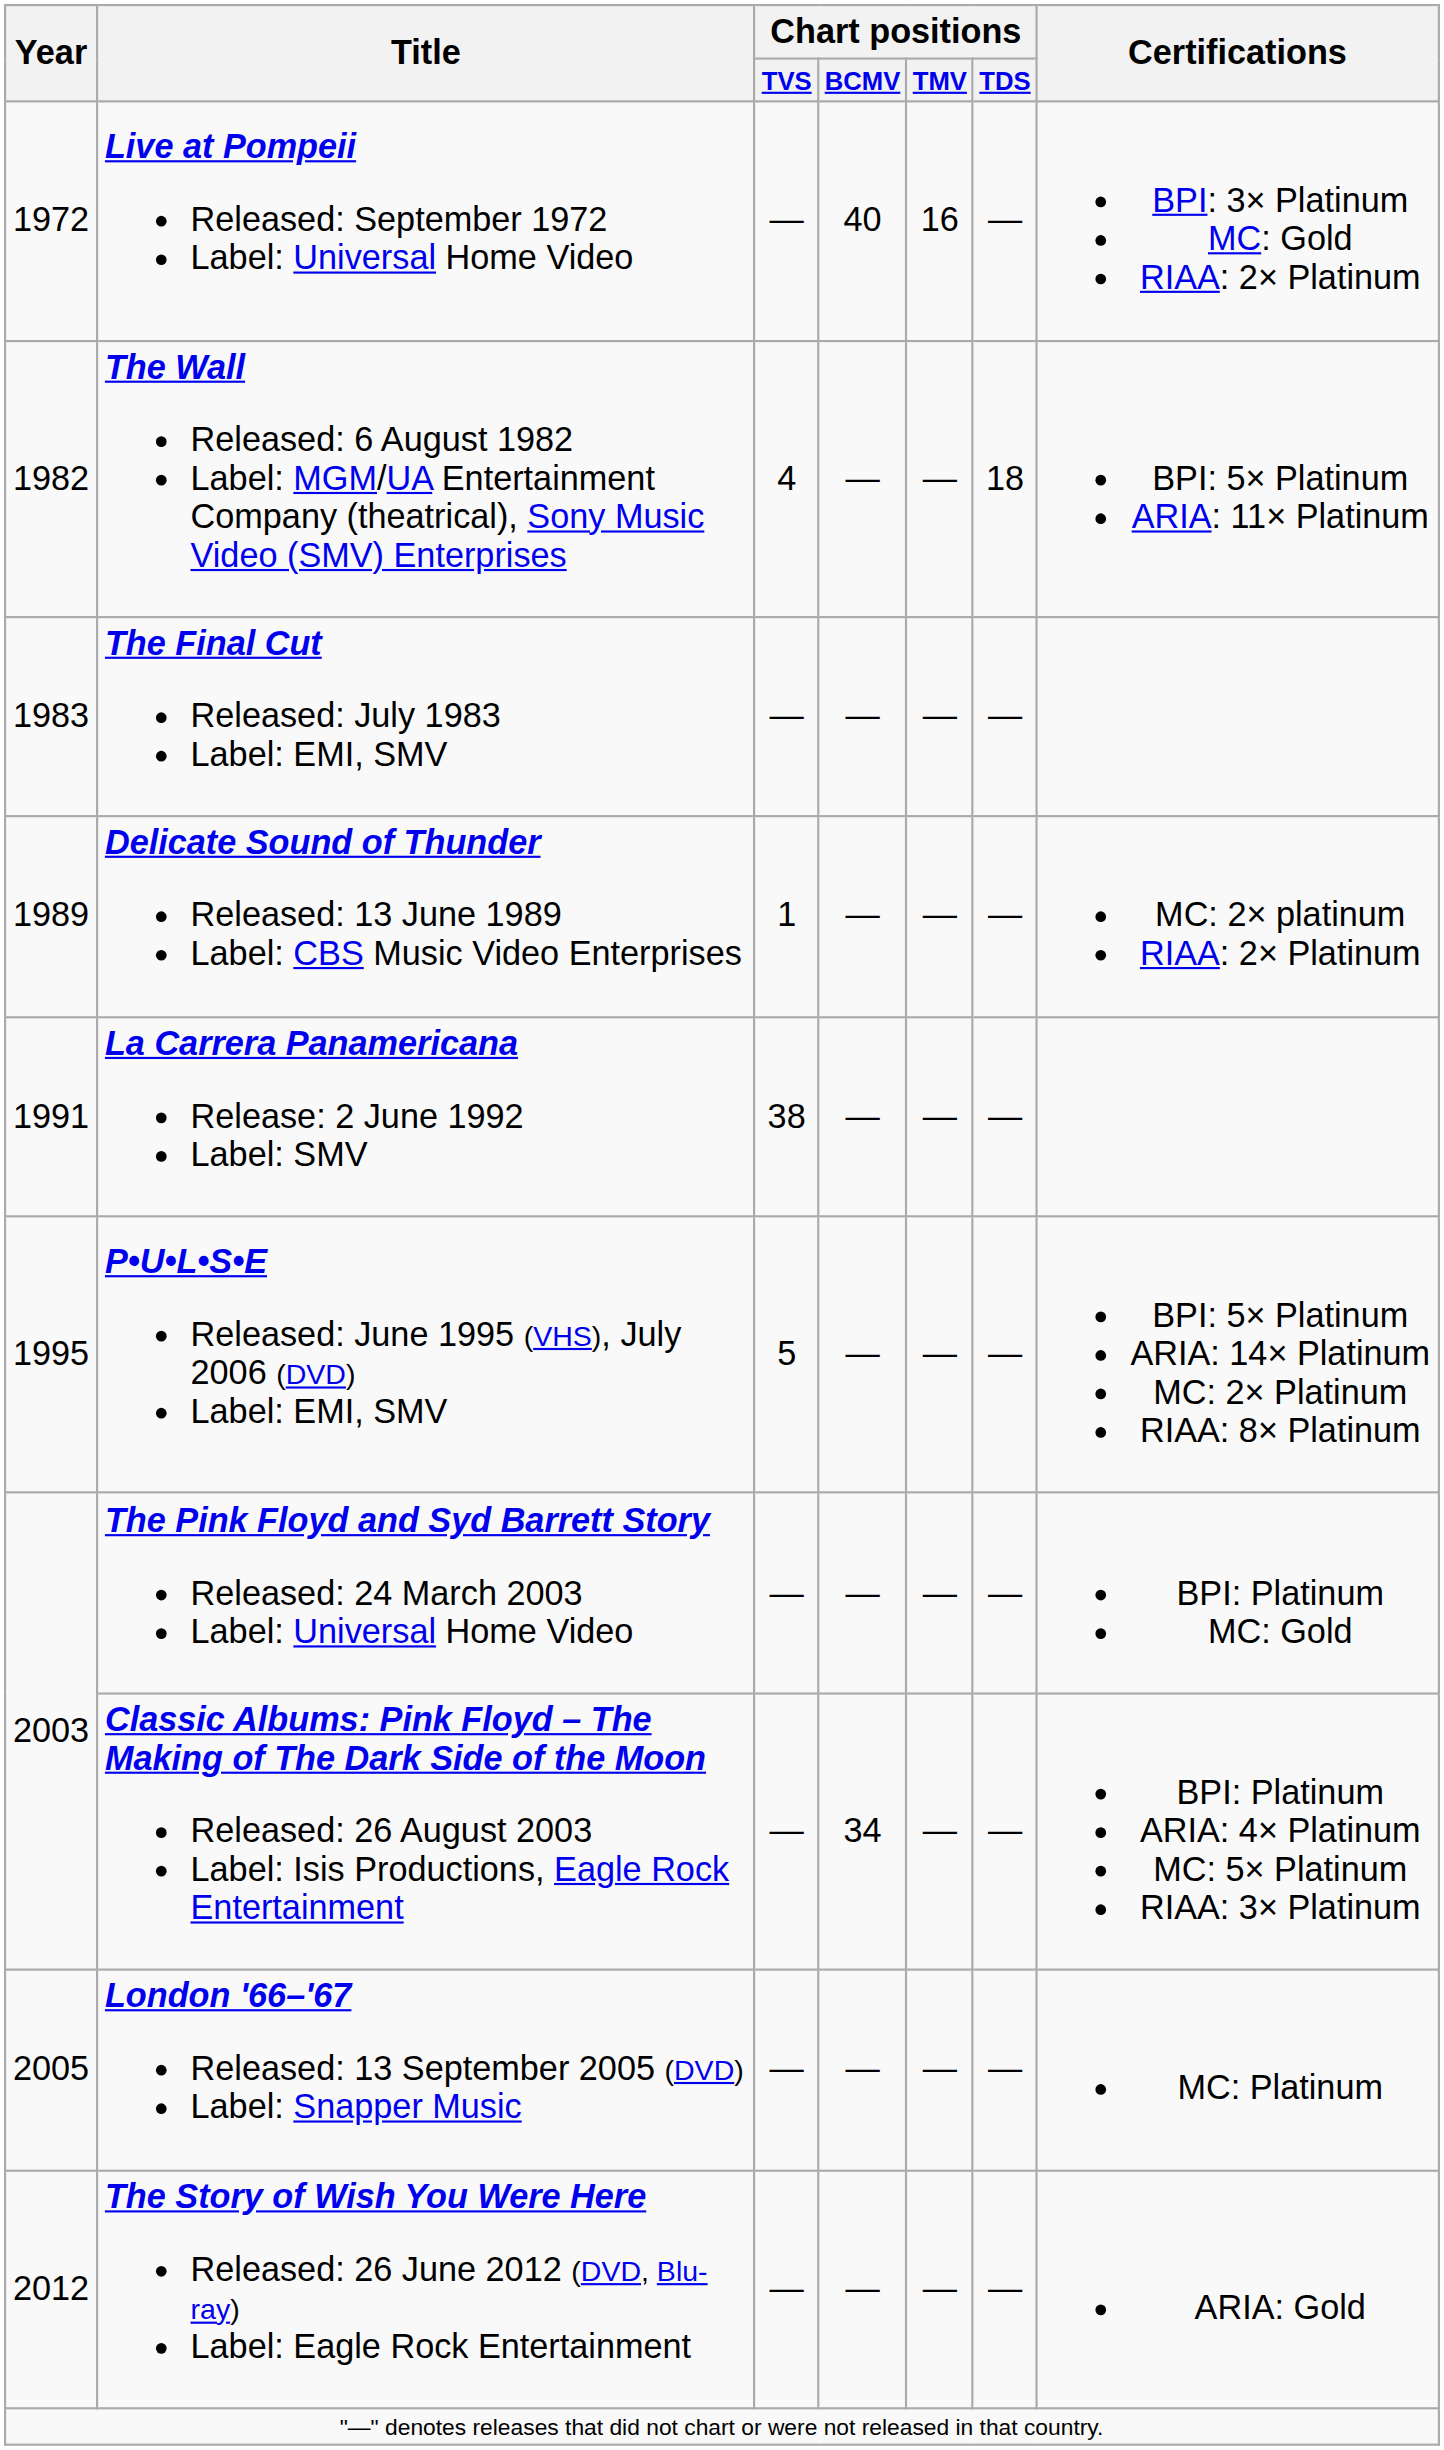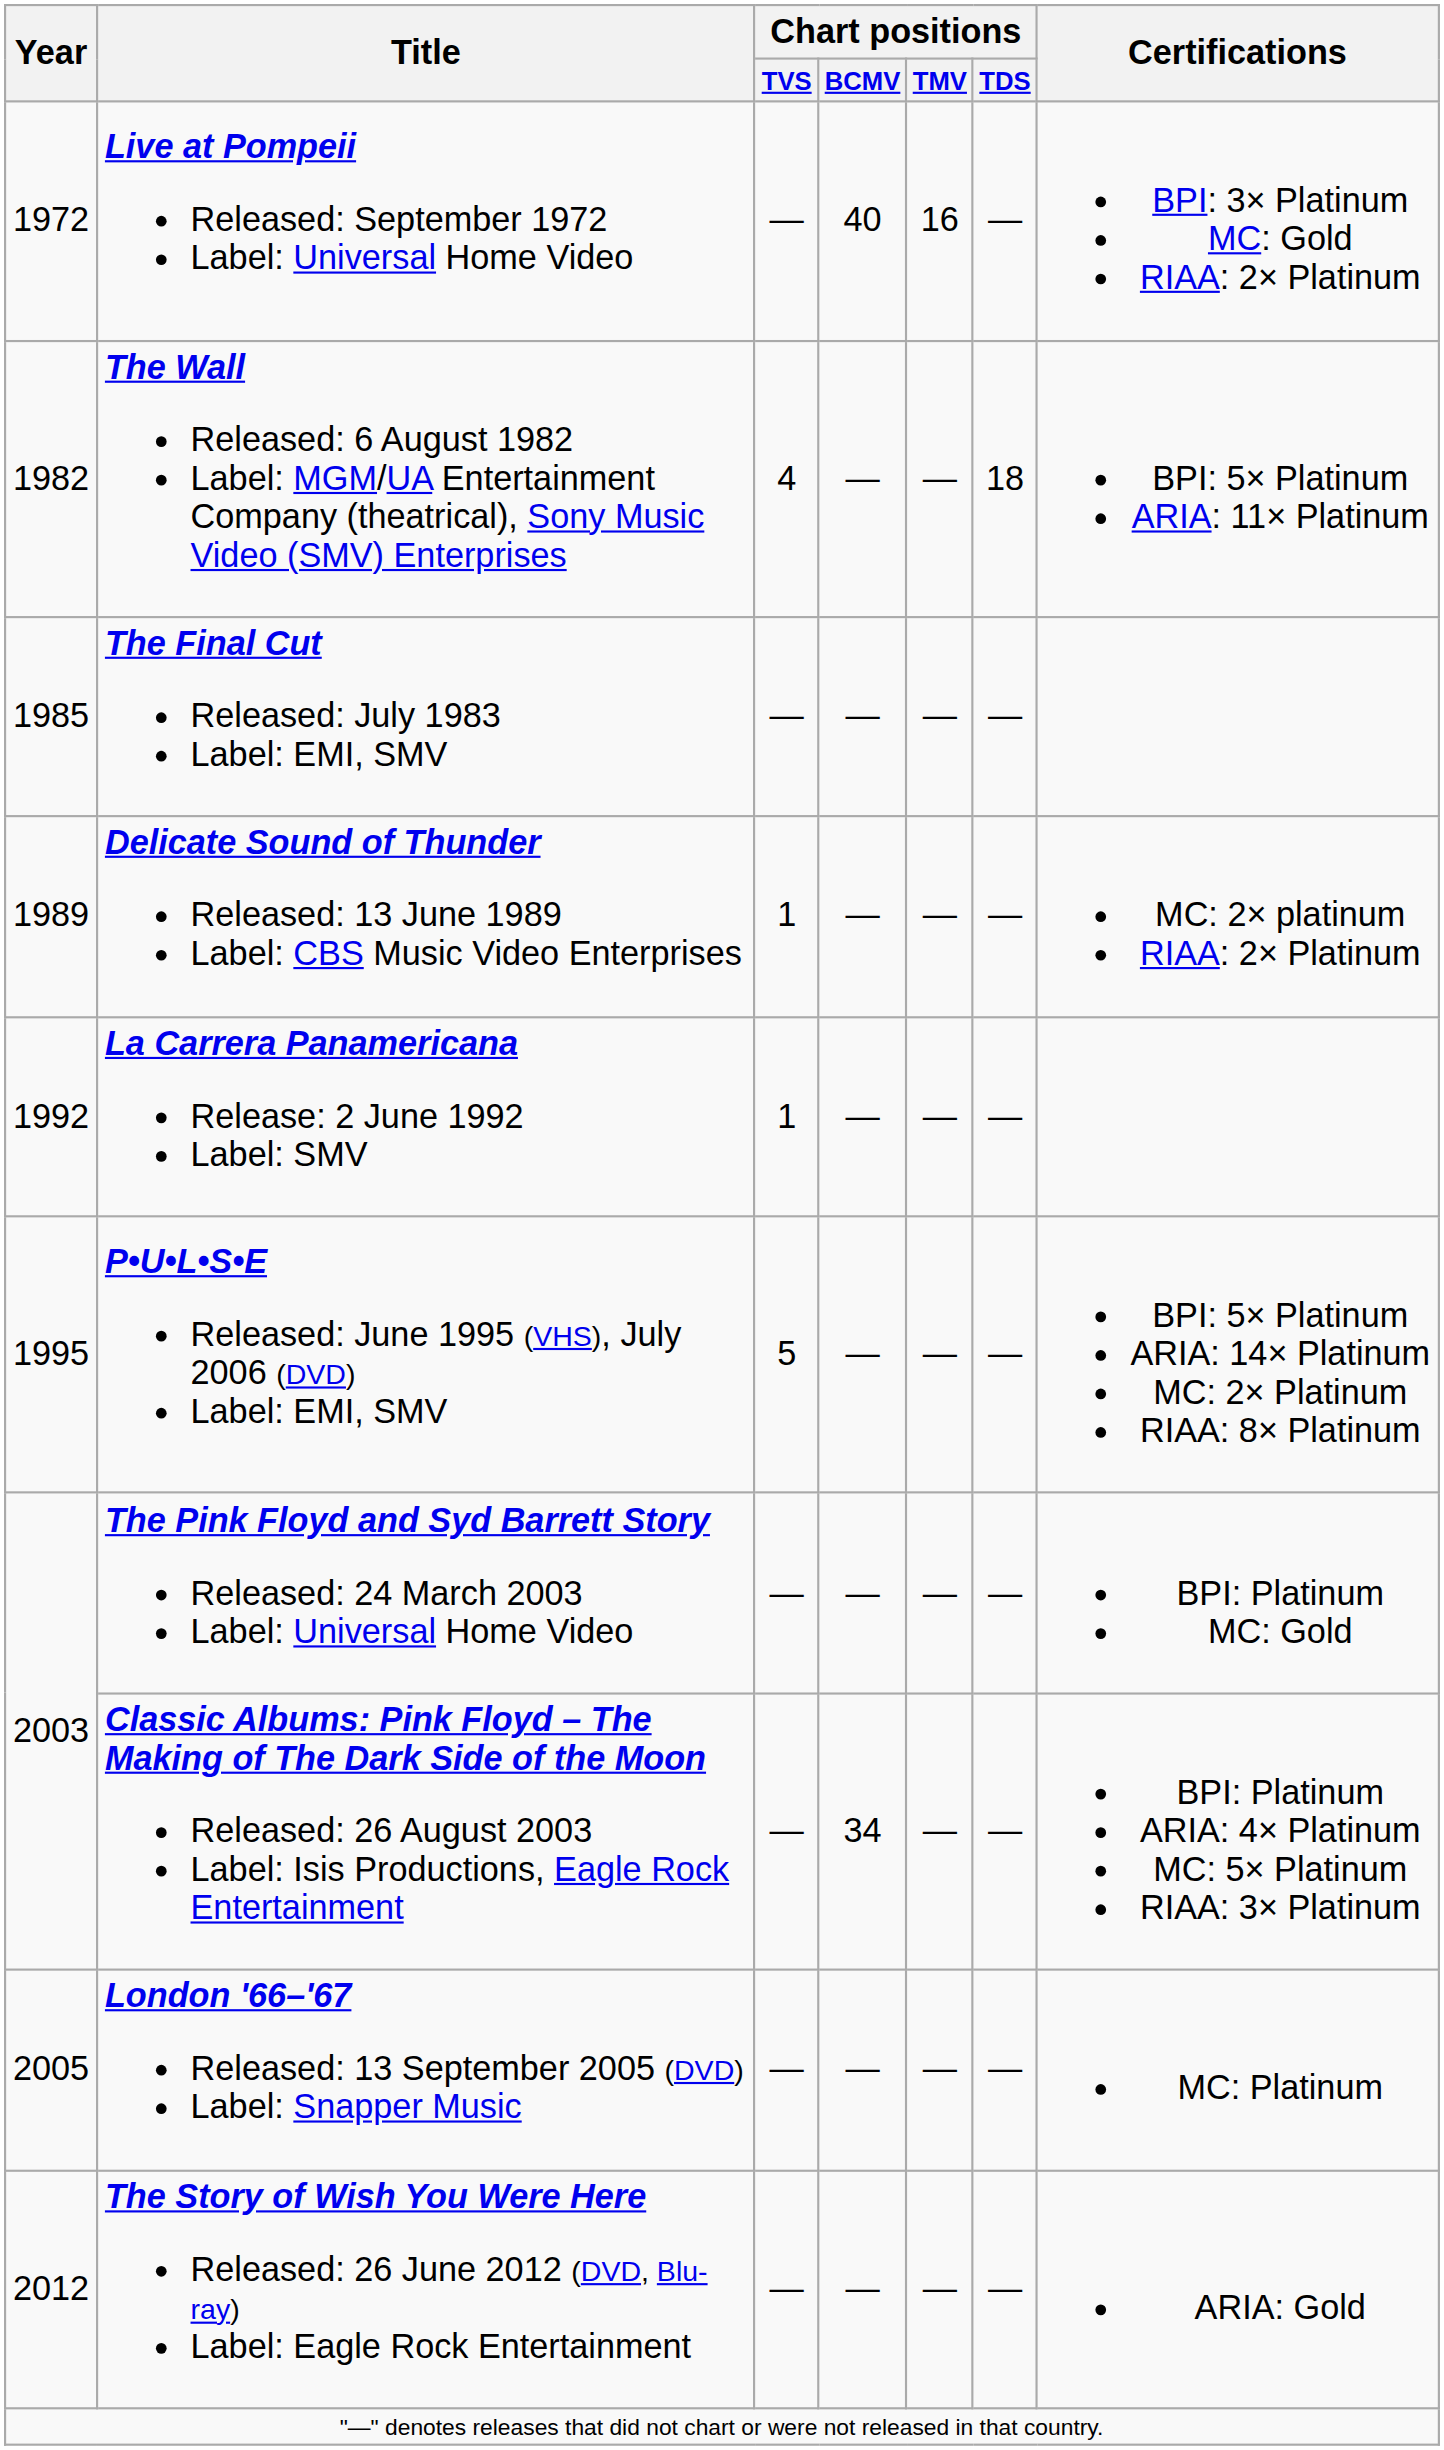 <table class="wikitable">
 <tr>
 <th rowspan="2">Year</th>
 <th rowspan="2" width="300">Title</th>
 <th colspan="4">Chart positions</th>
 <th rowspan="2">Certifications</th>
 </tr>
 <tr>
 <th style="width:2em;font-size:75%"><a href='#'>TVS</a><br></th>
 <th style="width:2em;font-size:75%"><a href='#'>BCMV</a><br></th>
 <th style="width:2em;font-size:75%"><a href='#'>TMV</a><br></th>
 <th style="width:2em;font-size:75%"><a href='#'>TDS</a><br></th>
 </tr>
 <tr>
 <td align="center">1972</td>
 <td align="left"><strong><em><a href='#'>Live at Pompeii</a></em></strong><br><ul><li>Released: September 1972</li><li>Label: <a href='#'>Universal</a> Home Video</li></ul></td>
 <td align="center">—</td>
 <td align="center">40</td>
 <td align="center">16</td>
 <td align="center">—</td>
 <td align="center"><br><ul><li><a href='#'>BPI</a>: 3× Platinum</li><li><a href='#'>MC</a>: Gold</li><li><a href='#'>RIAA</a>: 2× Platinum</li></ul></td>
 </tr>
 <tr>
 <td align="center">1982</td>
 <td align="left"><strong><em><a href='#'>The Wall</a></em></strong><br><ul><li>Released: 6 August 1982</li><li>Label: <a href='#'>MGM</a>/<a href='#'>UA</a> Entertainment Company (theatrical), <a href='#'>Sony Music Video (SMV) Enterprises</a></li></ul></td>
 <td align="center">4</td>
 <td align="center">—</td>
 <td align="center">—</td>
 <td align="center">18</td>
 <td align="center"><br><ul><li>BPI: 5× Platinum</li><li><a href='#'>ARIA</a>: 11× Platinum</li></ul></td>
 </tr>
 <tr>
-<td align="center">1983</td>
+<td align="center">1985</td>
 <td align="left"><strong><em><a href='#'>The Final Cut</a></em></strong><br><ul><li>Released: July 1983</li><li>Label: EMI, SMV</li></ul></td>
 <td align="center">—</td>
 <td align="center">—</td>
 <td align="center">—</td>
 <td align="center">—</td>
 <td align="center"></td>
 </tr>
 <tr>
 <td align="center">1989</td>
 <td align="left"><strong><em><a href='#'>Delicate Sound of Thunder</a></em></strong><br><ul><li>Released: 13 June 1989</li><li>Label: <a href='#'>CBS</a> Music Video Enterprises</li></ul></td>
 <td align="center">1</td>
 <td align="center">—</td>
 <td align="center">—</td>
 <td align="center">—</td>
 <td align="center"><br><ul><li>MC: 2× platinum</li><li><a href='#'>RIAA</a>: 2× Platinum</li></ul></td>
 </tr>
 <tr>
-<td align="center">1991</td>
+<td align="center">1992</td>
 <td align="left"><strong><em><a href='#'>La Carrera Panamericana</a></em></strong><br><ul><li>Release: 2 June 1992</li><li>Label: SMV</li></ul></td>
-<td align="center">38</td>
+<td align="center">1</td>
 <td align="center">—</td>
 <td align="center">—</td>
 <td align="center">—</td>
 <td align="center"></td>
 </tr>
 <tr>
 <td align="center">1995</td>
 <td align="left"><strong><em><a href='#'>P•U•L•S•E</a></em></strong><br><ul><li>Released: June 1995 <small>(<a href='#'>VHS</a>)</small>, July 2006 <small>(<a href='#'>DVD</a>)</small></li><li>Label: EMI, SMV</li></ul></td>
 <td align="center">5</td>
 <td align="center">—</td>
 <td align="center">—</td>
 <td align="center">—</td>
 <td align="center"><br><ul><li>BPI: 5× Platinum</li><li>ARIA: 14× Platinum</li><li>MC: 2× Platinum</li><li>RIAA: 8× Platinum</li></ul></td>
 </tr>
 <tr>
 <td align="center" rowspan=2>2003</td>
 <td align="left"><strong><em><a href='#'>The Pink Floyd and Syd Barrett Story</a></em></strong><br><ul><li>Released: 24 March 2003</li><li>Label: <a href='#'>Universal</a> Home Video</li></ul></td>
 <td align="center">—</td>
 <td align="center">—</td>
 <td align="center">—</td>
 <td align="center">—</td>
 <td align="center"><br><ul><li>BPI: Platinum</li><li>MC: Gold</li></ul></td>
 </tr>
 <tr>
 <td align="left"><strong><em><a href='#'>Classic Albums: Pink Floyd – The Making of The Dark Side of the Moon</a></em></strong><br><ul><li>Released: 26 August 2003</li><li>Label: Isis Productions, <a href='#'>Eagle Rock Entertainment</a></li></ul></td>
 <td align="center">—</td>
 <td align="center">34</td>
 <td align="center">—</td>
 <td align="center">—</td>
 <td align="center"><br><ul><li>BPI: Platinum</li><li>ARIA: 4× Platinum</li><li>MC: 5× Platinum</li><li>RIAA: 3× Platinum</li></ul></td>
 </tr>
 <tr>
 <td align="center">2005</td>
 <td align="left"><strong><em><a href='#'>London '66–'67</a></em></strong><br><ul><li>Released: 13 September 2005 <small>(<a href='#'>DVD</a>)</small></li><li>Label: <a href='#'>Snapper Music</a></li></ul></td>
 <td align="center">—</td>
 <td align="center">—</td>
 <td align="center">—</td>
 <td align="center">—</td>
 <td align="center"><br><ul><li>MC: Platinum</li></ul></td>
 </tr>
 <tr>
 <td align="center">2012</td>
 <td align="left"><strong><em><a href='#'>The Story of Wish You Were Here</a></em></strong><br><ul><li>Released: 26 June 2012 <small>(<a href='#'>DVD</a>, <a href='#'>Blu-ray</a>)</small></li><li>Label: Eagle Rock Entertainment</li></ul></td>
 <td align="center">—</td>
 <td align="center">—</td>
 <td align="center">—</td>
 <td align="center">—</td>
 <td align="center"><br><ul><li>ARIA: Gold</li></ul></td>
 </tr>
 <tr>
 <td align="center" colspan="20" style="font-size: 8pt">"—" denotes releases that did not chart or were not released in that country.</td>
 </tr>
 </table>
